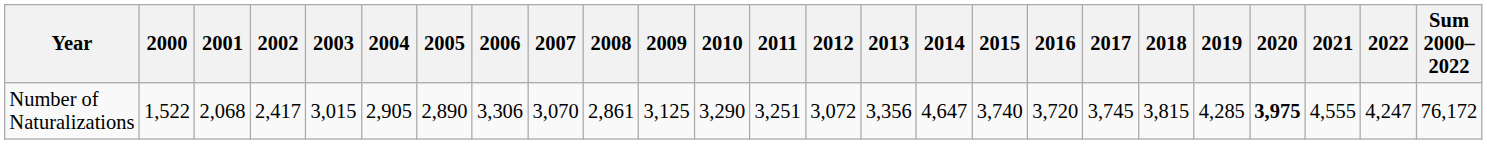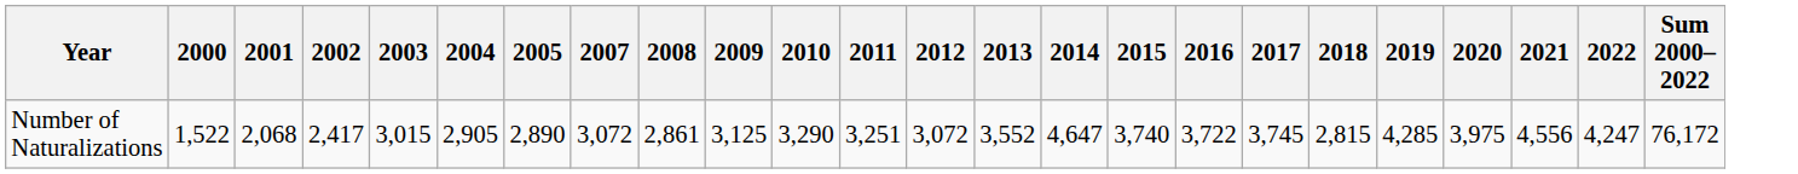 <table class="wikitable unsortable">
 <tr>
 <th>Year</th>
 <th>2000</th>
 <th>2001</th>
 <th>2002</th>
 <th>2003</th>
 <th>2004</th>
 <th>2005</th>
-<th>2006</th>
 <th>2007</th>
 <th>2008</th>
 <th>2009</th>
 <th>2010</th>
 <th>2011</th>
 <th>2012</th>
 <th>2013</th>
 <th>2014</th>
 <th>2015</th>
 <th>2016</th>
 <th>2017</th>
 <th>2018</th>
 <th>2019</th>
 <th>2020</th>
 <th>2021</th>
 <th>2022</th>
 <th>Sum 2000–2022</th>
 </tr>
 <tr>
 <td>Number of Naturalizations</td>
 <td>1,522</td>
 <td>2,068</td>
 <td>2,417</td>
 <td>3,015</td>
 <td>2,905</td>
 <td>2,890</td>
-<td>3,306</td>
-<td>3,070</td>
+<td>3,072</td>
 <td>2,861</td>
 <td>3,125</td>
 <td>3,290</td>
 <td>3,251</td>
 <td>3,072</td>
-<td>3,356</td>
+<td>3,552</td>
 <td>4,647</td>
 <td>3,740</td>
-<td>3,720</td>
+<td>3,722</td>
 <td>3,745</td>
-<td>3,815</td>
+<td>2,815</td>
 <td>4,285</td>
-<td><strong>3,975</strong></td>
-<td>4,555</td>
+<td>3,975</td>
+<td>4,556</td>
 <td>4,247</td>
 <td>76,172</td>
 </tr>
 </table>
